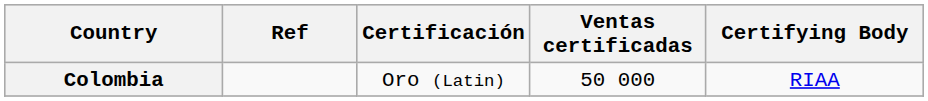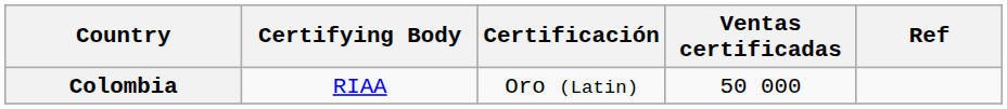 <table class="wikitable sortable plainrowheaders" style="text-align:center">
 <tr>
 <th style="width: 10em">Country</th>
-<th style="width: 06em">Ref</th>
+<th style="width: 10em">Certifying Body</th>
 <th style="width: 06em">Certificación</th>
 <th align="center" style="width: 08em">Ventas<br>certificadas</th>
-<th style="width: 10em">Certifying Body</th>
+<th style="width: 06em">Ref</th>
 </tr>
 <tr>
 <th scope="row">Colombia</th>
-<td></td>
+<td><a href='#'>RIAA</a></td>
 <td>Oro <small>(Latin)</small></td>
 <td>50 000</td>
-<td><a href='#'>RIAA</a></td>
+<td></td>
 </tr>
 </table>
